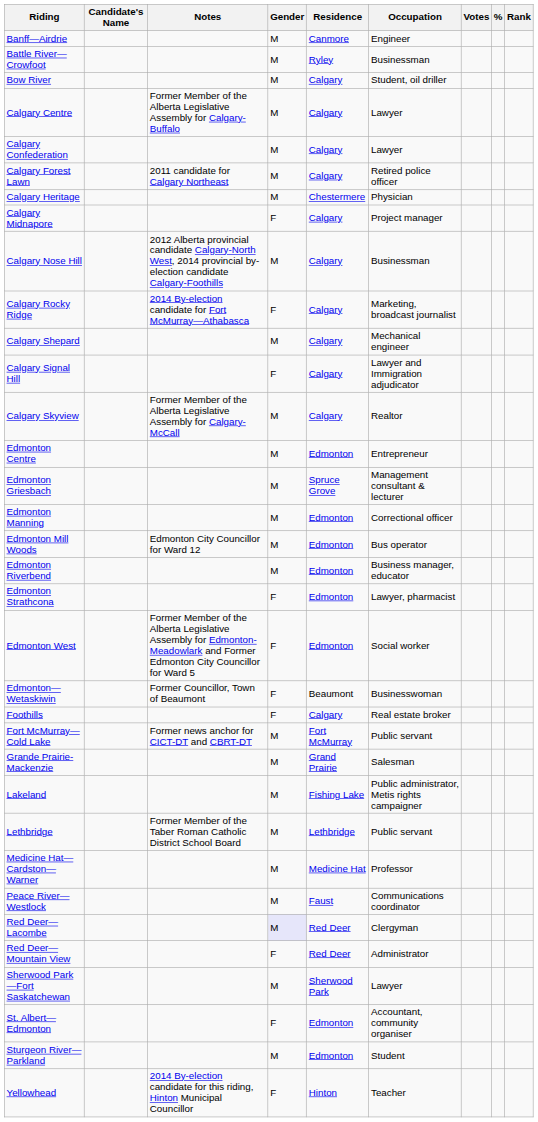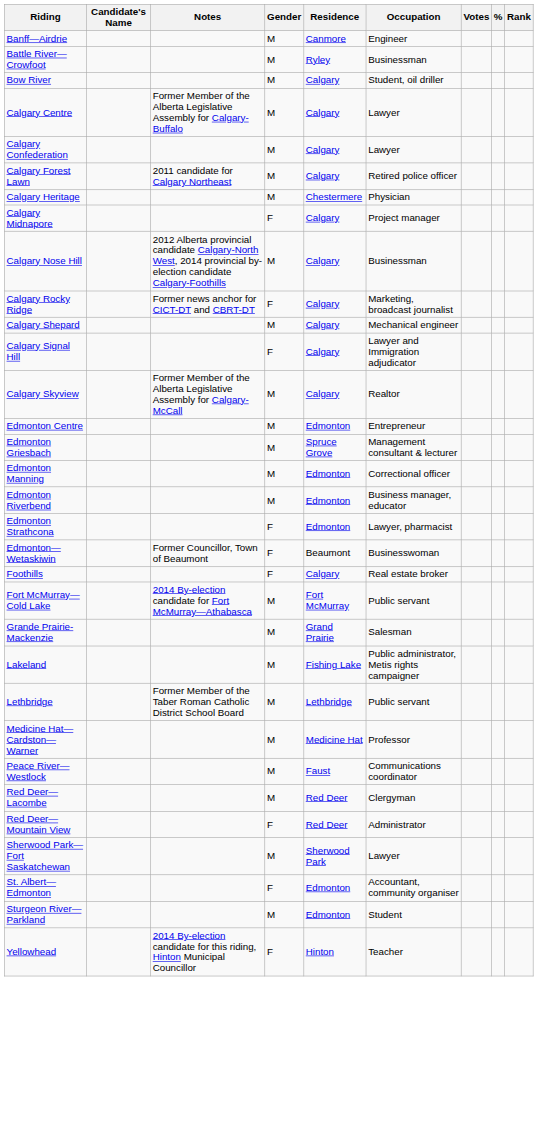 <table class="wikitable sortable">
 <tr>
 <th>Riding<br></th>
 <th>Candidate's Name</th>
 <th>Notes</th>
 <th>Gender</th>
 <th>Residence</th>
 <th>Occupation</th>
 <th>Votes</th>
 <th>%</th>
 <th>Rank</th>
 </tr>
 <tr>
 <td><a href='#'>Banff—Airdrie</a></td>
 <td></td>
 <td></td>
 <td>M</td>
 <td><a href='#'>Canmore</a></td>
 <td>Engineer</td>
 <td></td>
 <td></td>
 <td></td>
 </tr>
 <tr>
 <td><a href='#'>Battle River—Crowfoot</a></td>
 <td></td>
 <td></td>
 <td>M</td>
 <td><a href='#'>Ryley</a></td>
 <td>Businessman</td>
 <td></td>
 <td></td>
 <td></td>
 </tr>
 <tr>
 <td><a href='#'>Bow River</a></td>
 <td></td>
 <td></td>
 <td>M</td>
 <td><a href='#'>Calgary</a></td>
 <td>Student, oil driller</td>
 <td></td>
 <td></td>
 <td></td>
 </tr>
 <tr>
 <td><a href='#'>Calgary Centre</a></td>
 <td></td>
 <td>Former Member of the Alberta Legislative Assembly for <a href='#'>Calgary-Buffalo</a></td>
 <td>M</td>
 <td><a href='#'>Calgary</a></td>
 <td>Lawyer</td>
 <td></td>
 <td></td>
 <td></td>
 </tr>
 <tr>
 <td><a href='#'>Calgary Confederation</a></td>
 <td></td>
 <td></td>
 <td>M</td>
 <td><a href='#'>Calgary</a></td>
 <td>Lawyer</td>
 <td></td>
 <td></td>
 <td></td>
 </tr>
 <tr>
 <td><a href='#'>Calgary Forest Lawn</a></td>
 <td></td>
 <td>2011 candidate for <a href='#'>Calgary Northeast</a></td>
 <td>M</td>
 <td><a href='#'>Calgary</a></td>
 <td>Retired police officer</td>
 <td></td>
 <td></td>
 <td></td>
 </tr>
 <tr>
 <td><a href='#'>Calgary Heritage</a></td>
 <td></td>
 <td></td>
 <td>M</td>
 <td><a href='#'>Chestermere</a></td>
 <td>Physician</td>
 <td></td>
 <td></td>
 <td></td>
 </tr>
 <tr>
 <td><a href='#'>Calgary Midnapore</a></td>
 <td></td>
 <td></td>
 <td>F</td>
 <td><a href='#'>Calgary</a></td>
 <td>Project manager</td>
 <td></td>
 <td></td>
 <td></td>
 </tr>
 <tr>
 <td><a href='#'>Calgary Nose Hill</a></td>
 <td></td>
 <td>2012 Alberta provincial candidate <a href='#'>Calgary-North West</a>, 2014 provincial by-election candidate <a href='#'>Calgary-Foothills</a></td>
 <td>M</td>
 <td><a href='#'>Calgary</a></td>
 <td>Businessman</td>
 <td></td>
 <td></td>
 <td></td>
 </tr>
 <tr>
 <td><a href='#'>Calgary Rocky Ridge</a></td>
 <td></td>
-<td><a href='#'>2014 By-election</a> candidate for <a href='#'>Fort McMurray—Athabasca</a></td>
+<td>Former news anchor for <a href='#'>CICT-DT</a> and <a href='#'>CBRT-DT</a></td>
 <td>F</td>
 <td><a href='#'>Calgary</a></td>
 <td>Marketing, broadcast journalist</td>
 <td></td>
 <td></td>
 <td></td>
 </tr>
 <tr>
 <td><a href='#'>Calgary Shepard</a></td>
 <td></td>
 <td></td>
 <td>M</td>
 <td><a href='#'>Calgary</a></td>
 <td>Mechanical engineer</td>
 <td></td>
 <td></td>
 <td></td>
 </tr>
 <tr>
 <td><a href='#'>Calgary Signal Hill</a></td>
 <td></td>
 <td></td>
 <td>F</td>
 <td><a href='#'>Calgary</a></td>
 <td>Lawyer and Immigration adjudicator</td>
 <td></td>
 <td></td>
 <td></td>
 </tr>
 <tr>
 <td><a href='#'>Calgary Skyview</a></td>
 <td></td>
 <td>Former Member of the Alberta Legislative Assembly for <a href='#'>Calgary-McCall</a></td>
 <td>M</td>
 <td><a href='#'>Calgary</a></td>
 <td>Realtor</td>
 <td></td>
 <td></td>
 <td></td>
 </tr>
 <tr>
 <td><a href='#'>Edmonton Centre</a></td>
 <td></td>
 <td></td>
 <td>M</td>
 <td><a href='#'>Edmonton</a></td>
 <td>Entrepreneur</td>
 <td></td>
 <td></td>
 <td></td>
 </tr>
 <tr>
 <td><a href='#'>Edmonton Griesbach</a></td>
 <td></td>
 <td></td>
 <td>M</td>
 <td><a href='#'>Spruce Grove</a></td>
 <td>Management consultant & lecturer</td>
 <td></td>
 <td></td>
 <td></td>
 </tr>
 <tr>
 <td><a href='#'>Edmonton Manning</a></td>
 <td></td>
 <td></td>
 <td>M</td>
 <td><a href='#'>Edmonton</a></td>
 <td>Correctional officer</td>
 <td></td>
 <td></td>
 <td></td>
 </tr>
 <tr>
-<td><a href='#'>Edmonton Mill Woods</a></td>
-<td></td>
-<td>Edmonton City Councillor for Ward 12</td>
-<td>M</td>
-<td><a href='#'>Edmonton</a></td>
-<td>Bus operator</td>
-<td></td>
-<td></td>
-<td></td>
-</tr>
-<tr>
 <td><a href='#'>Edmonton Riverbend</a></td>
 <td></td>
 <td></td>
 <td>M</td>
 <td><a href='#'>Edmonton</a></td>
 <td>Business manager, educator</td>
 <td></td>
 <td></td>
 <td></td>
 </tr>
 <tr>
 <td><a href='#'>Edmonton Strathcona</a></td>
 <td></td>
 <td></td>
 <td>F</td>
 <td><a href='#'>Edmonton</a></td>
 <td>Lawyer, pharmacist</td>
-<td></td>
-<td></td>
-<td></td>
-</tr>
-<tr>
-<td><a href='#'>Edmonton West</a></td>
-<td></td>
-<td>Former Member of the Alberta Legislative Assembly for <a href='#'>Edmonton-Meadowlark</a> and Former Edmonton City Councillor for Ward 5</td>
-<td>F</td>
-<td><a href='#'>Edmonton</a></td>
-<td>Social worker</td>
 <td></td>
 <td></td>
 <td></td>
 </tr>
 <tr>
 <td><a href='#'>Edmonton—Wetaskiwin</a></td>
 <td></td>
 <td>Former Councillor, Town of Beaumont</td>
 <td>F</td>
 <td>Beaumont</td>
 <td>Businesswoman</td>
 <td></td>
 <td></td>
 <td></td>
 </tr>
 <tr>
 <td><a href='#'>Foothills</a></td>
 <td></td>
 <td></td>
 <td>F</td>
 <td><a href='#'>Calgary</a></td>
 <td>Real estate broker</td>
 <td></td>
 <td></td>
 <td></td>
 </tr>
 <tr>
 <td><a href='#'>Fort McMurray—Cold Lake</a></td>
 <td></td>
-<td>Former news anchor for <a href='#'>CICT-DT</a> and <a href='#'>CBRT-DT</a></td>
+<td><a href='#'>2014 By-election</a> candidate for <a href='#'>Fort McMurray—Athabasca</a></td>
 <td>M</td>
 <td><a href='#'>Fort McMurray</a></td>
 <td>Public servant</td>
 <td></td>
 <td></td>
 <td></td>
 </tr>
 <tr>
 <td><a href='#'>Grande Prairie-Mackenzie</a></td>
 <td></td>
 <td></td>
 <td>M</td>
 <td><a href='#'>Grand Prairie</a></td>
 <td>Salesman</td>
 <td></td>
 <td></td>
 <td></td>
 </tr>
 <tr>
 <td><a href='#'>Lakeland</a></td>
 <td></td>
 <td></td>
 <td>M</td>
 <td><a href='#'>Fishing Lake</a></td>
 <td>Public administrator, Metis rights campaigner</td>
 <td></td>
 <td></td>
 <td></td>
 </tr>
 <tr>
 <td><a href='#'>Lethbridge</a></td>
 <td></td>
 <td>Former Member of the Taber Roman Catholic District School Board</td>
 <td>M</td>
 <td><a href='#'>Lethbridge</a></td>
 <td>Public servant</td>
 <td></td>
 <td></td>
 <td></td>
 </tr>
 <tr>
 <td><a href='#'>Medicine Hat—Cardston—Warner</a></td>
 <td></td>
 <td></td>
 <td>M</td>
 <td><a href='#'>Medicine Hat</a></td>
 <td>Professor</td>
 <td></td>
 <td></td>
 <td></td>
 </tr>
 <tr>
 <td><a href='#'>Peace River—Westlock</a></td>
 <td></td>
 <td></td>
 <td>M</td>
 <td><a href='#'>Faust</a></td>
 <td>Communications coordinator</td>
 <td></td>
 <td></td>
 <td></td>
 </tr>
 <tr>
 <td><a href='#'>Red Deer—Lacombe</a></td>
 <td></td>
 <td></td>
-<td style="background: lavender;">M</td>
+<td>M</td>
 <td><a href='#'>Red Deer</a></td>
 <td>Clergyman</td>
 <td></td>
 <td></td>
 <td></td>
 </tr>
 <tr>
 <td><a href='#'>Red Deer—Mountain View</a></td>
 <td></td>
 <td></td>
 <td>F</td>
 <td><a href='#'>Red Deer</a></td>
 <td>Administrator</td>
 <td></td>
 <td></td>
 <td></td>
 </tr>
 <tr>
 <td><a href='#'>Sherwood Park—Fort Saskatchewan</a></td>
 <td></td>
 <td></td>
 <td>M</td>
 <td><a href='#'>Sherwood Park</a></td>
 <td>Lawyer</td>
 <td></td>
 <td></td>
 <td></td>
 </tr>
 <tr>
 <td><a href='#'>St. Albert—Edmonton</a></td>
 <td></td>
 <td></td>
 <td>F</td>
 <td><a href='#'>Edmonton</a></td>
 <td>Accountant, community organiser</td>
 <td></td>
 <td></td>
 <td></td>
 </tr>
 <tr>
 <td><a href='#'>Sturgeon River—Parkland</a></td>
 <td></td>
 <td></td>
 <td>M</td>
 <td><a href='#'>Edmonton</a></td>
 <td>Student</td>
 <td></td>
 <td></td>
 <td></td>
 </tr>
 <tr>
 <td><a href='#'>Yellowhead</a></td>
 <td></td>
 <td><a href='#'>2014 By-election</a> candidate for this riding, <a href='#'>Hinton</a> Municipal Councillor</td>
 <td>F</td>
 <td><a href='#'>Hinton</a></td>
 <td>Teacher</td>
 <td></td>
 <td></td>
 <td></td>
 </tr>
 </table>
